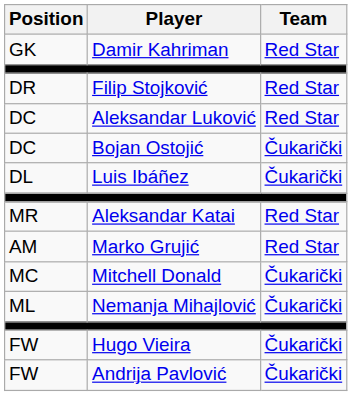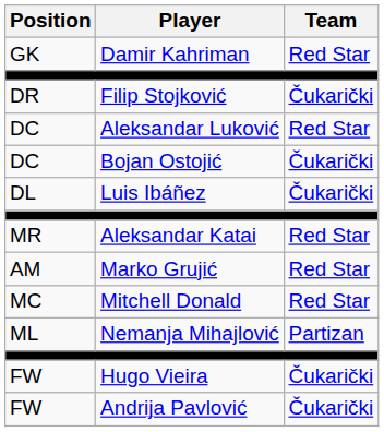 <table class="wikitable">
 <tr>
 <th>Position</th>
 <th>Player</th>
 <th>Team</th>
 </tr>
 <tr>
 <td>GK</td>
 <td> <a href='#'>Damir Kahriman</a></td>
 <td><a href='#'>Red Star</a></td>
 </tr>
 <tr>
 <td colspan=3 style="background: black"></td>
 </tr>
 <tr>
 <td>DR</td>
 <td> <a href='#'>Filip Stojković</a></td>
-<td><a href='#'>Red Star</a></td>
+<td><a href='#'>Čukarički</a></td>
 </tr>
 <tr>
 <td>DC</td>
 <td> <a href='#'>Aleksandar Luković</a></td>
 <td><a href='#'>Red Star</a></td>
 </tr>
 <tr>
 <td>DC</td>
 <td> <a href='#'>Bojan Ostojić</a></td>
 <td><a href='#'>Čukarički</a></td>
 </tr>
 <tr>
 <td>DL</td>
 <td> <a href='#'>Luis Ibáñez</a></td>
 <td><a href='#'>Čukarički</a></td>
 </tr>
 <tr>
 <td colspan=3 style="background: black"></td>
 </tr>
 <tr>
 <td>MR</td>
 <td> <a href='#'>Aleksandar Katai</a></td>
 <td><a href='#'>Red Star</a></td>
 </tr>
 <tr>
 <td>AM</td>
 <td> <a href='#'>Marko Grujić</a></td>
 <td><a href='#'>Red Star</a></td>
 </tr>
 <tr>
 <td>MC</td>
 <td> <a href='#'>Mitchell Donald</a></td>
-<td><a href='#'>Čukarički</a></td>
+<td><a href='#'>Red Star</a></td>
 </tr>
 <tr>
 <td>ML</td>
 <td> <a href='#'>Nemanja Mihajlović</a></td>
-<td><a href='#'>Čukarički</a></td>
+<td><a href='#'>Partizan</a></td>
 </tr>
 <tr>
 <td colspan=3 style="background: black"></td>
 </tr>
 <tr>
 <td>FW</td>
 <td> <a href='#'>Hugo Vieira</a></td>
 <td><a href='#'>Čukarički</a></td>
 </tr>
 <tr>
 <td>FW</td>
 <td> <a href='#'>Andrija Pavlović</a></td>
 <td><a href='#'>Čukarički</a></td>
 </tr>
 </table>
